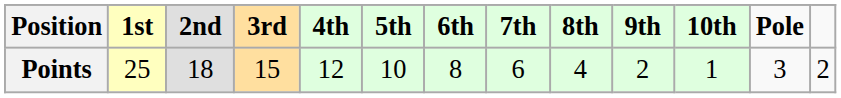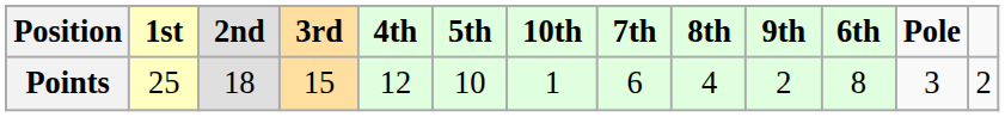 <table class="wikitable" style="font-size:85%; text-align:center">
 <tr>
 <th>Position</th>
 <td style="background:#ffffbf;"> <strong>1st</strong> </td>
 <td style="background:#dfdfdf;"> <strong>2nd</strong> </td>
 <td style="background:#ffdf9f;"> <strong>3rd</strong> </td>
 <td style="background:#dfffdf;"> <strong>4th</strong> </td>
 <td style="background:#dfffdf;"> <strong>5th</strong> </td>
-<td style="background:#dfffdf;"> <strong>6th</strong> </td>
+<td style="background:#dfffdf;"> <strong>10th</strong> </td>
 <td style="background:#dfffdf;"> <strong>7th</strong> </td>
 <td style="background:#dfffdf;"> <strong>8th</strong> </td>
 <td style="background:#dfffdf;"> <strong>9th</strong> </td>
-<td style="background:#dfffdf;"> <strong>10th</strong> </td>
+<td style="background:#dfffdf;"> <strong>6th</strong> </td>
 <td><strong>Pole</strong></td>
 <td></td>
 </tr>
 <tr>
 <th>Points</th>
 <td style="background:#ffffbf;">25</td>
 <td style="background:#dfdfdf;">18</td>
 <td style="background:#ffdf9f;">15</td>
 <td style="background:#dfffdf;">12</td>
 <td style="background:#dfffdf;">10</td>
-<td style="background:#dfffdf;">8</td>
+<td style="background:#dfffdf;">1</td>
 <td style="background:#dfffdf;">6</td>
 <td style="background:#dfffdf;">4</td>
 <td style="background:#dfffdf;">2</td>
-<td style="background:#dfffdf;">1</td>
+<td style="background:#dfffdf;">8</td>
 <td>3</td>
 <td>2</td>
 </tr>
 </table>
